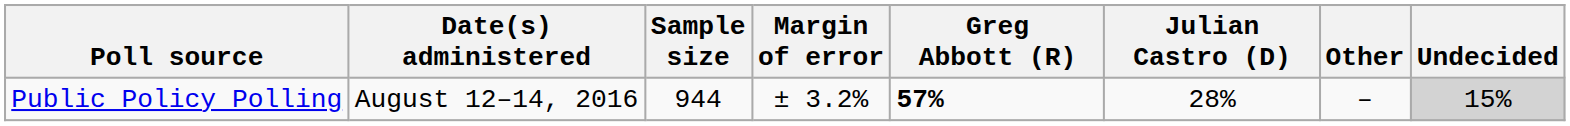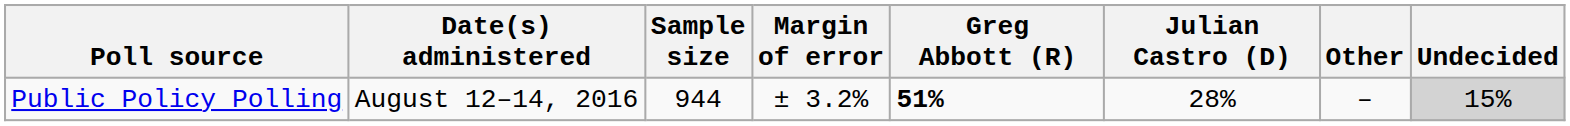 <table class="wikitable">
 <tr valign=bottom>
 <th>Poll source</th>
 <th>Date(s)<br>administered</th>
 <th>Sample<br>size</th>
 <th>Margin<br>of error</th>
 <th style="width:100px;">Greg<br>Abbott (R)</th>
 <th style="width:100px;">Julian<br>Castro (D)</th>
 <th>Other</th>
 <th>Undecided</th>
 </tr>
 <tr>
 <td><a href='#'>Public Policy Polling</a></td>
 <td align=center>August 12–14, 2016</td>
 <td align=center>944</td>
 <td align=center>± 3.2%</td>
-<td><strong>57%</strong></td>
+<td><strong>51%</strong></td>
 <td align=center>28%</td>
 <td align=center>–</td>
 <td align=center style="background: lightgrey;">15%</td>
 </tr>
 </table>
